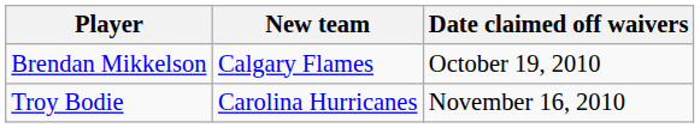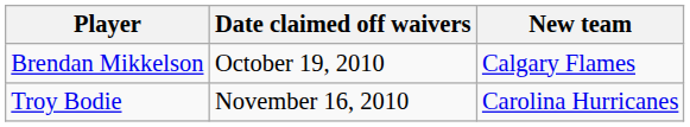 <table class="wikitable">
 <tr>
 <th>Player</th>
+<th>Date claimed off waivers</th>
 <th>New team</th>
-<th>Date claimed off waivers</th>
 </tr>
 <tr>
 <td><a href='#'>Brendan Mikkelson</a></td>
+<td>October 19, 2010</td>
 <td><a href='#'>Calgary Flames</a></td>
-<td>October 19, 2010</td>
 </tr>
 <tr>
 <td><a href='#'>Troy Bodie</a></td>
+<td>November 16, 2010</td>
 <td><a href='#'>Carolina Hurricanes</a></td>
-<td>November 16, 2010</td>
 </tr>
 </table>
